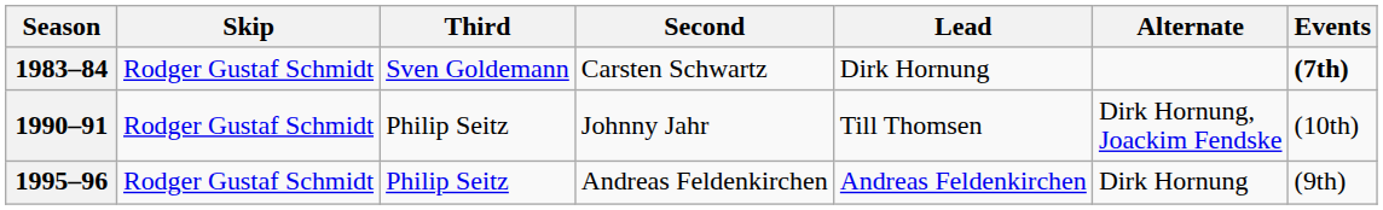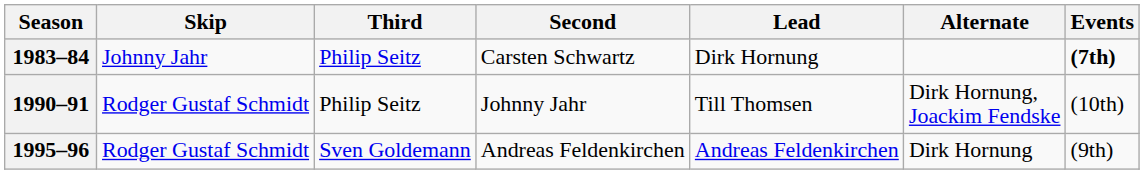 <table class="wikitable">
 <tr>
 <th scope="col" width=60>Season</th>
 <th scope="col">Skip</th>
 <th scope="col">Third</th>
 <th scope="col">Second</th>
 <th scope="col">Lead</th>
 <th scope="col">Alternate</th>
 <th scope="col">Events</th>
 </tr>
 <tr>
 <th scope="row">1983–84</th>
-<td><a href='#'>Rodger Gustaf Schmidt</a></td>
-<td><a href='#'>Sven Goldemann</a></td>
+<td><a href='#'>Johnny Jahr</a></td>
+<td><a href='#'>Philip Seitz</a></td>
 <td>Carsten Schwartz</td>
 <td>Dirk Hornung</td>
 <td></td>
 <td><strong> (7th)</strong></td>
 </tr>
 <tr>
 <th scope="row">1990–91</th>
 <td><a href='#'>Rodger Gustaf Schmidt</a></td>
 <td>Philip Seitz</td>
 <td>Johnny Jahr</td>
 <td>Till Thomsen</td>
 <td>Dirk Hornung,<br><a href='#'>Joackim Fendske</a></td>
 <td> (10th)</td>
 </tr>
 <tr>
 <th scope="row">1995–96</th>
 <td><a href='#'>Rodger Gustaf Schmidt</a></td>
-<td><a href='#'>Philip Seitz</a></td>
+<td><a href='#'>Sven Goldemann</a></td>
 <td>Andreas Feldenkirchen</td>
 <td><a href='#'>Andreas Feldenkirchen</a></td>
 <td>Dirk Hornung</td>
 <td> (9th)</td>
 </tr>
 </table>
